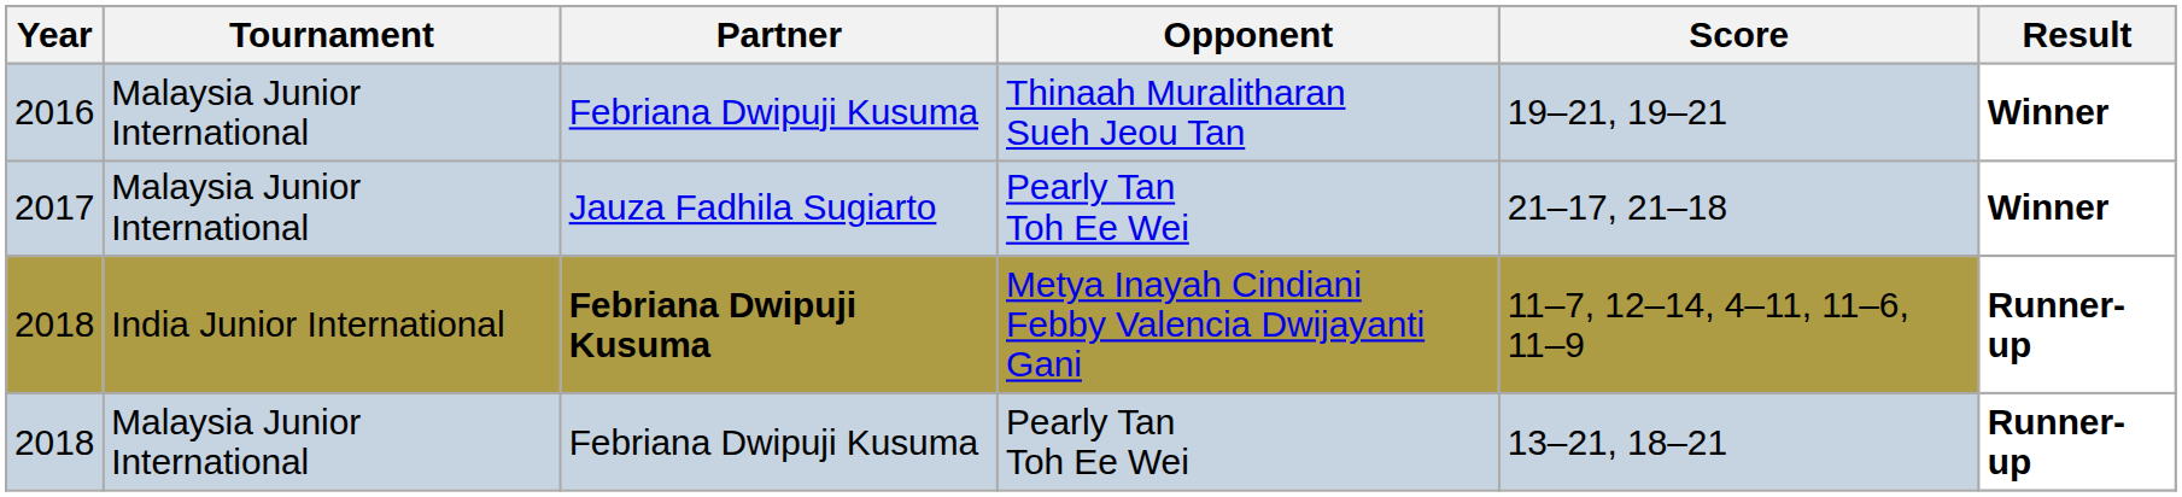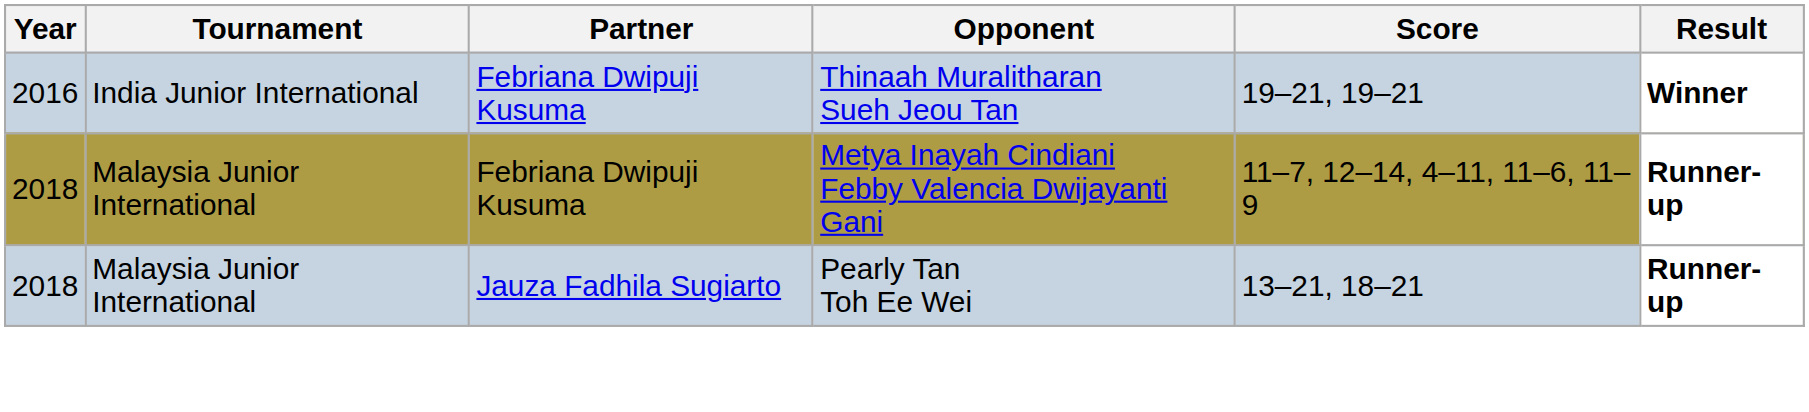 <table class="sortable wikitable" style="font-size: 90%">
 <tr>
 <th>Year</th>
 <th>Tournament</th>
 <th>Partner</th>
 <th>Opponent</th>
 <th>Score</th>
 <th>Result</th>
 </tr>
 <tr style="background:#C6D4E1">
 <td align="center">2016</td>
-<td align="left">Malaysia Junior International</td>
+<td align="left">India Junior International</td>
 <td align="left"> <a href='#'>Febriana Dwipuji Kusuma</a></td>
 <td align="left"> <a href='#'>Thinaah Muralitharan</a><br> <a href='#'>Sueh Jeou Tan</a></td>
 <td align="left">19–21, 19–21</td>
 <td style="text-align:left; background:white"> <strong>Winner</strong></td>
 </tr>
-<tr style="background:#C6D4E1">
-<td align="center">2017</td>
-<td align="left">Malaysia Junior International</td>
-<td align="left"> <a href='#'>Jauza Fadhila Sugiarto</a></td>
-<td align="left"> <a href='#'>Pearly Tan</a><br> <a href='#'>Toh Ee Wei</a></td>
-<td align="left">21–17, 21–18</td>
-<td style="text-align:left; background:white"> <strong>Winner</strong></td>
-</tr>
 <tr style="background:#AE9C45">
 <td align="center">2018</td>
-<td align="left">India Junior International</td>
-<td align="left"><strong> Febriana Dwipuji Kusuma</strong></td>
+<td align="left">Malaysia Junior International</td>
+<td align="left"> Febriana Dwipuji Kusuma</td>
 <td align="left"> <a href='#'>Metya Inayah Cindiani</a><br> <a href='#'>Febby Valencia Dwijayanti Gani</a></td>
 <td align="left">11–7, 12–14, 4–11, 11–6, 11–9</td>
 <td style="text-align:left; background:white"> <strong>Runner-up</strong></td>
 </tr>
 <tr style="background:#C6D4E1">
 <td align="center">2018</td>
 <td align="left">Malaysia Junior International</td>
-<td align="left"> Febriana Dwipuji Kusuma</td>
+<td align="left"> <a href='#'>Jauza Fadhila Sugiarto</a></td>
 <td align="left"> Pearly Tan<br> Toh Ee Wei</td>
 <td align="left">13–21, 18–21</td>
 <td style="text-align:left; background:white"> <strong>Runner-up</strong></td>
 </tr>
 </table>
